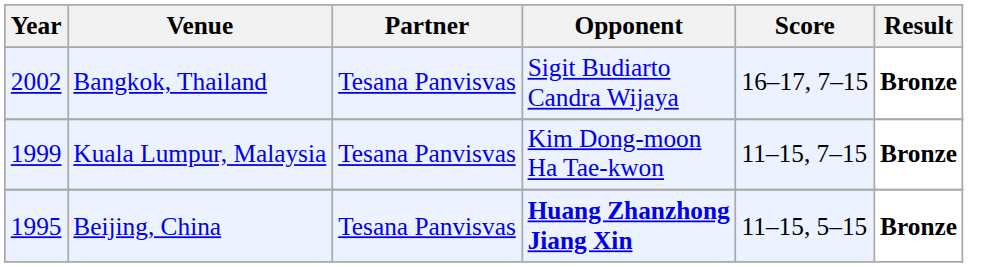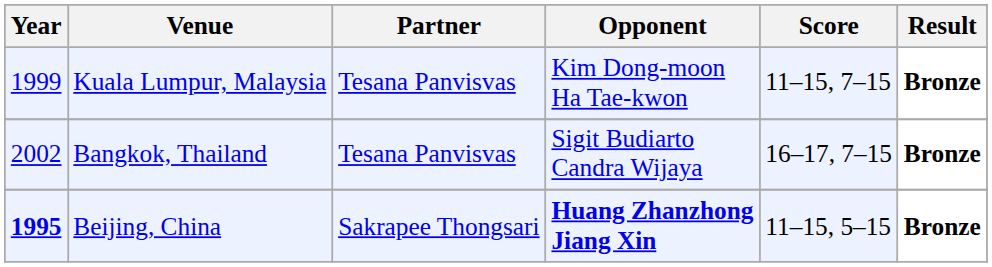 <table class="sortable wikitable" style="font-size: 90%;">
 <tr>
 <th>Year</th>
 <th>Venue</th>
 <th>Partner</th>
 <th>Opponent</th>
 <th>Score</th>
 <th>Result</th>
+</tr>
+<tr style="background:#ECF2FF">
+<td align="center"><a href='#'>1999</a></td>
+<td align="left"><a href='#'>Kuala Lumpur, Malaysia</a></td>
+<td align="left"> <a href='#'>Tesana Panvisvas</a></td>
+<td align="left"> <a href='#'>Kim Dong-moon</a> <br>  <a href='#'>Ha Tae-kwon</a></td>
+<td align="left">11–15, 7–15</td>
+<td style="text-align:left; background:white"> <strong>Bronze</strong></td>
+</tr>
+<tr>
 </tr>
 <tr style="background:#ECF2FF">
 <td align="center"><a href='#'>2002</a></td>
 <td align="left"><a href='#'>Bangkok, Thailand</a></td>
 <td align="left"> <a href='#'>Tesana Panvisvas</a></td>
 <td align="left"> <a href='#'>Sigit Budiarto</a> <br>  <a href='#'>Candra Wijaya</a></td>
 <td align="left">16–17, 7–15</td>
 <td style="text-align:left; background:white"> <strong>Bronze</strong></td>
 </tr>
 <tr>
 </tr>
 <tr style="background:#ECF2FF">
-<td align="center"><a href='#'>1999</a></td>
-<td align="left"><a href='#'>Kuala Lumpur, Malaysia</a></td>
-<td align="left"> <a href='#'>Tesana Panvisvas</a></td>
-<td align="left"> <a href='#'>Kim Dong-moon</a> <br>  <a href='#'>Ha Tae-kwon</a></td>
-<td align="left">11–15, 7–15</td>
-<td style="text-align:left; background:white"> <strong>Bronze</strong></td>
-</tr>
-<tr>
-</tr>
-<tr style="background:#ECF2FF">
-<td align="center"><a href='#'>1995</a></td>
+<td align="center"><strong><a href='#'>1995</a></strong></td>
 <td align="left"><a href='#'>Beijing, China</a></td>
-<td align="left"> <a href='#'>Tesana Panvisvas</a></td>
+<td align="left"> <a href='#'>Sakrapee Thongsari</a></td>
 <td align="left"><strong> <a href='#'>Huang Zhanzhong</a> <br>  <a href='#'>Jiang Xin</a></strong></td>
 <td align="left">11–15, 5–15</td>
 <td style="text-align:left; background:white"> <strong>Bronze</strong></td>
 </tr>
 </table>
